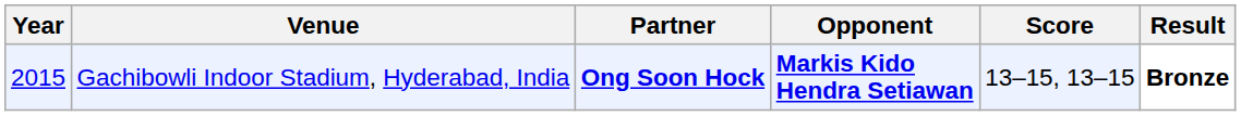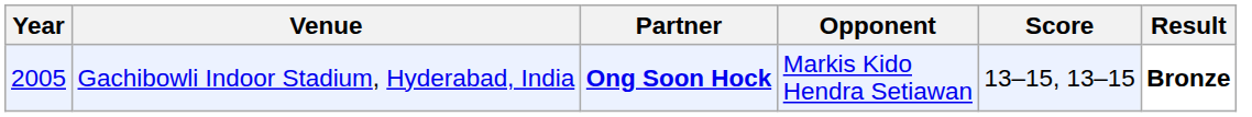 <table class="sortable wikitable" style="font-size: 90%;">
 <tr>
 <th>Year</th>
 <th>Venue</th>
 <th>Partner</th>
 <th>Opponent</th>
 <th>Score</th>
 <th>Result</th>
 </tr>
 <tr style="background:#ECF2FF">
-<td align="center"><a href='#'>2015</a></td>
+<td align="center"><a href='#'>2005</a></td>
 <td align="left"><a href='#'>Gachibowli Indoor Stadium</a>, <a href='#'>Hyderabad, India</a></td>
 <td align="left"><strong> <a href='#'>Ong Soon Hock</a></strong></td>
-<td align="left"><strong> <a href='#'>Markis Kido</a> <br>  <a href='#'>Hendra Setiawan</a></strong></td>
+<td align="left"> <a href='#'>Markis Kido</a> <br>  <a href='#'>Hendra Setiawan</a></td>
 <td align="left">13–15, 13–15</td>
 <td style="text-align:left; background:white"> <strong>Bronze</strong></td>
 </tr>
 </table>
